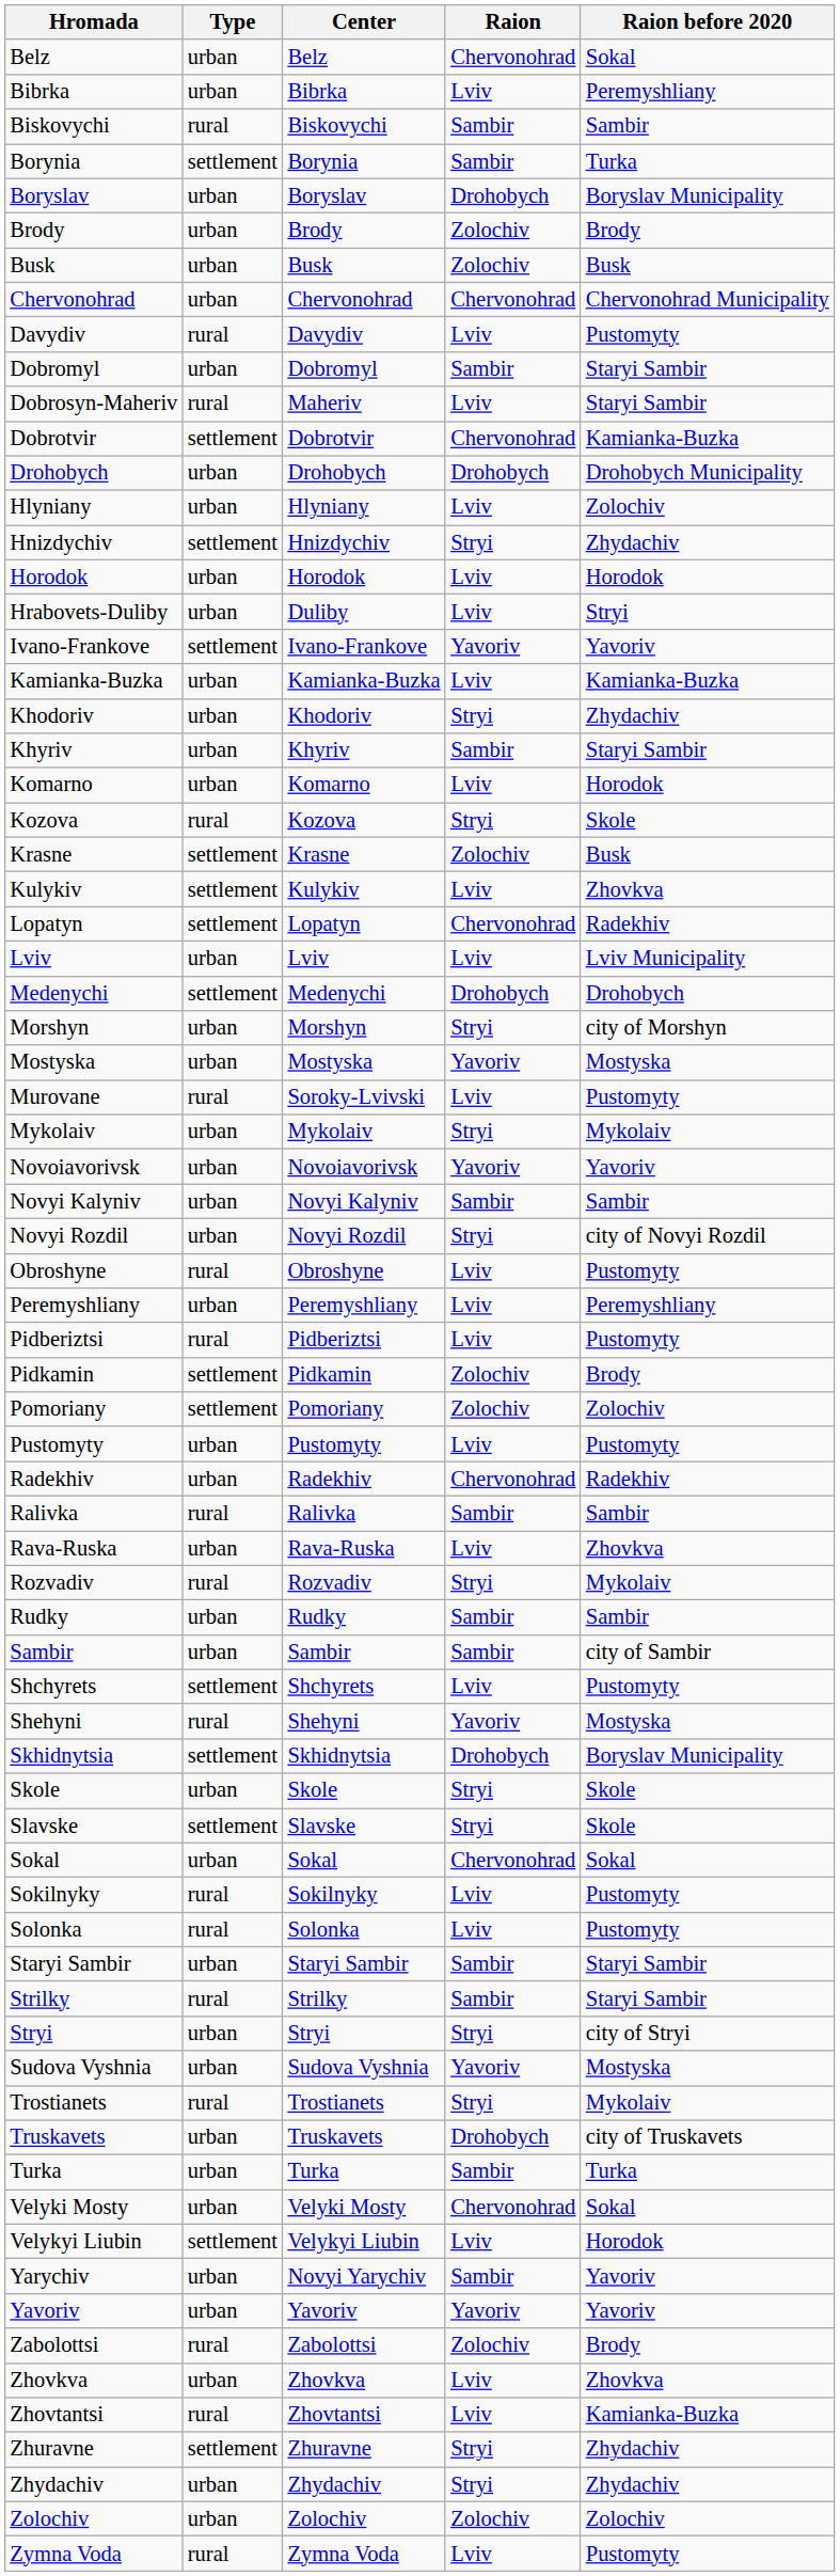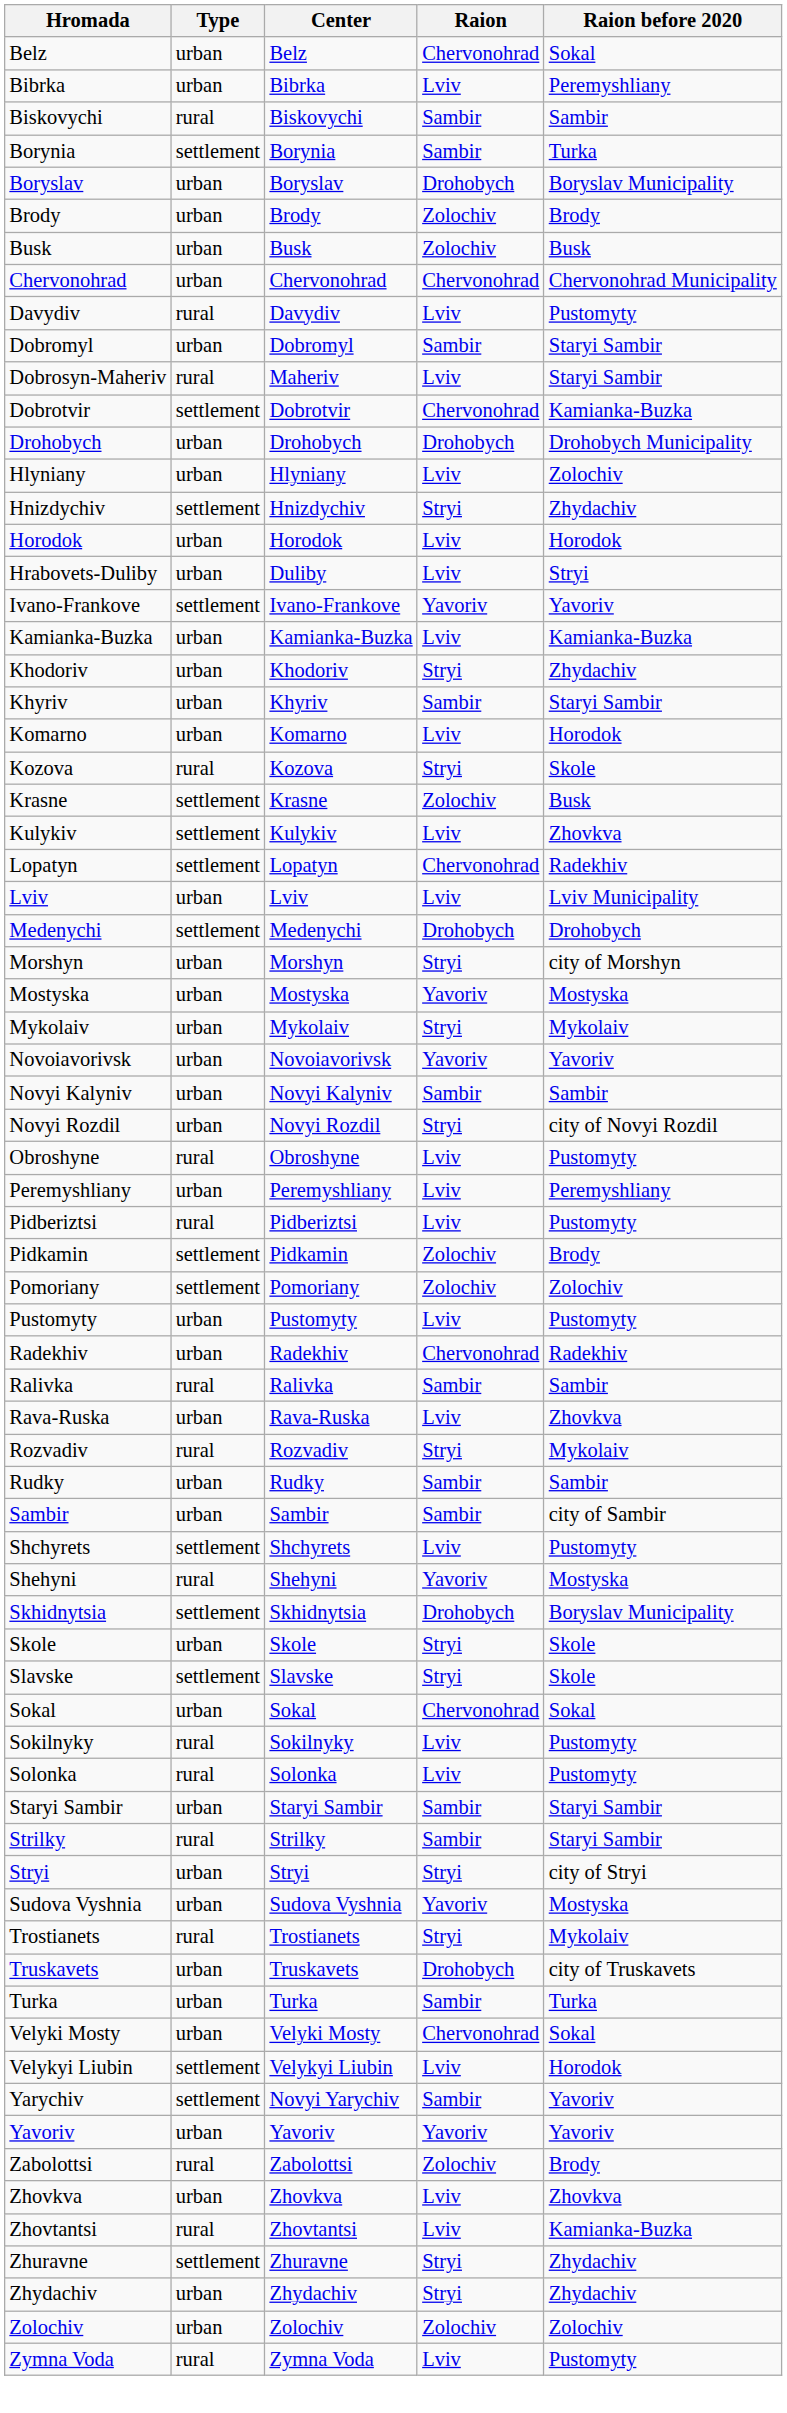 <table class='wikitable sortable'>
 <tr>
 <th>Hromada</th>
 <th>Type</th>
 <th>Center</th>
 <th>Raion</th>
 <th>Raion before 2020</th>
 </tr>
 <tr>
 <td>Belz</td>
 <td>urban</td>
 <td><a href='#'>Belz</a></td>
 <td><a href='#'>Chervonohrad</a></td>
 <td><a href='#'>Sokal</a></td>
 </tr>
 <tr>
 <td>Bibrka</td>
 <td>urban</td>
 <td><a href='#'>Bibrka</a></td>
 <td><a href='#'>Lviv</a></td>
 <td><a href='#'>Peremyshliany</a></td>
 </tr>
 <tr>
 <td>Biskovychi</td>
 <td>rural</td>
 <td><a href='#'>Biskovychi</a></td>
 <td><a href='#'>Sambir</a></td>
 <td><a href='#'>Sambir</a></td>
 </tr>
 <tr>
 <td>Borynia</td>
 <td>settlement</td>
 <td><a href='#'>Borynia</a></td>
 <td><a href='#'>Sambir</a></td>
 <td><a href='#'>Turka</a></td>
 </tr>
 <tr>
 <td><a href='#'>Boryslav</a></td>
 <td>urban</td>
 <td><a href='#'>Boryslav</a></td>
 <td><a href='#'>Drohobych</a></td>
 <td><a href='#'>Boryslav Municipality</a></td>
 </tr>
 <tr>
 <td>Brody</td>
 <td>urban</td>
 <td><a href='#'>Brody</a></td>
 <td><a href='#'>Zolochiv</a></td>
 <td><a href='#'>Brody</a></td>
 </tr>
 <tr>
 <td>Busk</td>
 <td>urban</td>
 <td><a href='#'>Busk</a></td>
 <td><a href='#'>Zolochiv</a></td>
 <td><a href='#'>Busk</a></td>
 </tr>
 <tr>
 <td><a href='#'>Chervonohrad</a></td>
 <td>urban</td>
 <td><a href='#'>Chervonohrad</a></td>
 <td><a href='#'>Chervonohrad</a></td>
 <td><a href='#'>Chervonohrad Municipality</a></td>
 </tr>
 <tr>
 <td>Davydiv</td>
 <td>rural</td>
 <td><a href='#'>Davydiv</a></td>
 <td><a href='#'>Lviv</a></td>
 <td><a href='#'>Pustomyty</a></td>
 </tr>
 <tr>
 <td>Dobromyl</td>
 <td>urban</td>
 <td><a href='#'>Dobromyl</a></td>
 <td><a href='#'>Sambir</a></td>
 <td><a href='#'>Staryi Sambir</a></td>
 </tr>
 <tr>
 <td>Dobrosyn-Maheriv</td>
 <td>rural</td>
 <td><a href='#'>Maheriv</a></td>
 <td><a href='#'>Lviv</a></td>
 <td><a href='#'>Staryi Sambir</a></td>
 </tr>
 <tr>
 <td>Dobrotvir</td>
 <td>settlement</td>
 <td><a href='#'>Dobrotvir</a></td>
 <td><a href='#'>Chervonohrad</a></td>
 <td><a href='#'>Kamianka-Buzka</a></td>
 </tr>
 <tr>
 <td><a href='#'>Drohobych</a></td>
 <td>urban</td>
 <td><a href='#'>Drohobych</a></td>
 <td><a href='#'>Drohobych</a></td>
 <td><a href='#'>Drohobych Municipality</a></td>
 </tr>
 <tr>
 <td>Hlyniany</td>
 <td>urban</td>
 <td><a href='#'>Hlyniany</a></td>
 <td><a href='#'>Lviv</a></td>
 <td><a href='#'>Zolochiv</a></td>
 </tr>
 <tr>
 <td>Hnizdychiv</td>
 <td>settlement</td>
 <td><a href='#'>Hnizdychiv</a></td>
 <td><a href='#'>Stryi</a></td>
 <td><a href='#'>Zhydachiv</a></td>
 </tr>
 <tr>
 <td><a href='#'>Horodok</a></td>
 <td>urban</td>
 <td><a href='#'>Horodok</a></td>
 <td><a href='#'>Lviv</a></td>
 <td><a href='#'>Horodok</a></td>
 </tr>
 <tr>
 <td>Hrabovets-Duliby</td>
 <td>urban</td>
 <td><a href='#'>Duliby</a></td>
 <td><a href='#'>Lviv</a></td>
 <td><a href='#'>Stryi</a></td>
 </tr>
 <tr>
 <td>Ivano-Frankove</td>
 <td>settlement</td>
 <td><a href='#'>Ivano-Frankove</a></td>
 <td><a href='#'>Yavoriv</a></td>
 <td><a href='#'>Yavoriv</a></td>
 </tr>
 <tr>
 <td>Kamianka-Buzka</td>
 <td>urban</td>
 <td><a href='#'>Kamianka-Buzka</a></td>
 <td><a href='#'>Lviv</a></td>
 <td><a href='#'>Kamianka-Buzka</a></td>
 </tr>
 <tr>
 <td>Khodoriv</td>
 <td>urban</td>
 <td><a href='#'>Khodoriv</a></td>
 <td><a href='#'>Stryi</a></td>
 <td><a href='#'>Zhydachiv</a></td>
 </tr>
 <tr>
 <td>Khyriv</td>
 <td>urban</td>
 <td><a href='#'>Khyriv</a></td>
 <td><a href='#'>Sambir</a></td>
 <td><a href='#'>Staryi Sambir</a></td>
 </tr>
 <tr>
 <td>Komarno</td>
 <td>urban</td>
 <td><a href='#'>Komarno</a></td>
 <td><a href='#'>Lviv</a></td>
 <td><a href='#'>Horodok</a></td>
 </tr>
 <tr>
 <td>Kozova</td>
 <td>rural</td>
 <td><a href='#'>Kozova</a></td>
 <td><a href='#'>Stryi</a></td>
 <td><a href='#'>Skole</a></td>
 </tr>
 <tr>
 <td>Krasne</td>
 <td>settlement</td>
 <td><a href='#'>Krasne</a></td>
 <td><a href='#'>Zolochiv</a></td>
 <td><a href='#'>Busk</a></td>
 </tr>
 <tr>
 <td>Kulykiv</td>
 <td>settlement</td>
 <td><a href='#'>Kulykiv</a></td>
 <td><a href='#'>Lviv</a></td>
 <td><a href='#'>Zhovkva</a></td>
 </tr>
 <tr>
 <td>Lopatyn</td>
 <td>settlement</td>
 <td><a href='#'>Lopatyn</a></td>
 <td><a href='#'>Chervonohrad</a></td>
 <td><a href='#'>Radekhiv</a></td>
 </tr>
 <tr>
 <td><a href='#'>Lviv</a></td>
 <td>urban</td>
 <td><a href='#'>Lviv</a></td>
 <td><a href='#'>Lviv</a></td>
 <td><a href='#'>Lviv Municipality</a></td>
 </tr>
 <tr>
 <td><a href='#'>Medenychi</a></td>
 <td>settlement</td>
 <td><a href='#'>Medenychi</a></td>
 <td><a href='#'>Drohobych</a></td>
 <td><a href='#'>Drohobych</a></td>
 </tr>
 <tr>
 <td>Morshyn</td>
 <td>urban</td>
 <td><a href='#'>Morshyn</a></td>
 <td><a href='#'>Stryi</a></td>
 <td>city of Morshyn</td>
 </tr>
 <tr>
 <td>Mostyska</td>
 <td>urban</td>
 <td><a href='#'>Mostyska</a></td>
 <td><a href='#'>Yavoriv</a></td>
 <td><a href='#'>Mostyska</a></td>
-</tr>
-<tr>
-<td>Murovane</td>
-<td>rural</td>
-<td><a href='#'>Soroky-Lvivski</a></td>
-<td><a href='#'>Lviv</a></td>
-<td><a href='#'>Pustomyty</a></td>
 </tr>
 <tr>
 <td>Mykolaiv</td>
 <td>urban</td>
 <td><a href='#'>Mykolaiv</a></td>
 <td><a href='#'>Stryi</a></td>
 <td><a href='#'>Mykolaiv</a></td>
 </tr>
 <tr>
 <td>Novoiavorivsk</td>
 <td>urban</td>
 <td><a href='#'>Novoiavorivsk</a></td>
 <td><a href='#'>Yavoriv</a></td>
 <td><a href='#'>Yavoriv</a></td>
 </tr>
 <tr>
 <td>Novyi Kalyniv</td>
 <td>urban</td>
 <td><a href='#'>Novyi Kalyniv</a></td>
 <td><a href='#'>Sambir</a></td>
 <td><a href='#'>Sambir</a></td>
 </tr>
 <tr>
 <td>Novyi Rozdil</td>
 <td>urban</td>
 <td><a href='#'>Novyi Rozdil</a></td>
 <td><a href='#'>Stryi</a></td>
 <td>city of Novyi Rozdil</td>
 </tr>
 <tr>
 <td>Obroshyne</td>
 <td>rural</td>
 <td><a href='#'>Obroshyne</a></td>
 <td><a href='#'>Lviv</a></td>
 <td><a href='#'>Pustomyty</a></td>
 </tr>
 <tr>
 <td>Peremyshliany</td>
 <td>urban</td>
 <td><a href='#'>Peremyshliany</a></td>
 <td><a href='#'>Lviv</a></td>
 <td><a href='#'>Peremyshliany</a></td>
 </tr>
 <tr>
 <td>Pidberiztsi</td>
 <td>rural</td>
 <td><a href='#'>Pidberiztsi</a></td>
 <td><a href='#'>Lviv</a></td>
 <td><a href='#'>Pustomyty</a></td>
 </tr>
 <tr>
 <td>Pidkamin</td>
 <td>settlement</td>
 <td><a href='#'>Pidkamin</a></td>
 <td><a href='#'>Zolochiv</a></td>
 <td><a href='#'>Brody</a></td>
 </tr>
 <tr>
 <td>Pomoriany</td>
 <td>settlement</td>
 <td><a href='#'>Pomoriany</a></td>
 <td><a href='#'>Zolochiv</a></td>
 <td><a href='#'>Zolochiv</a></td>
 </tr>
 <tr>
 <td>Pustomyty</td>
 <td>urban</td>
 <td><a href='#'>Pustomyty</a></td>
 <td><a href='#'>Lviv</a></td>
 <td><a href='#'>Pustomyty</a></td>
 </tr>
 <tr>
 <td>Radekhiv</td>
 <td>urban</td>
 <td><a href='#'>Radekhiv</a></td>
 <td><a href='#'>Chervonohrad</a></td>
 <td><a href='#'>Radekhiv</a></td>
 </tr>
 <tr>
 <td>Ralivka</td>
 <td>rural</td>
 <td><a href='#'>Ralivka</a></td>
 <td><a href='#'>Sambir</a></td>
 <td><a href='#'>Sambir</a></td>
 </tr>
 <tr>
 <td>Rava-Ruska</td>
 <td>urban</td>
 <td><a href='#'>Rava-Ruska</a></td>
 <td><a href='#'>Lviv</a></td>
 <td><a href='#'>Zhovkva</a></td>
 </tr>
 <tr>
 <td>Rozvadiv</td>
 <td>rural</td>
 <td><a href='#'>Rozvadiv</a></td>
 <td><a href='#'>Stryi</a></td>
 <td><a href='#'>Mykolaiv</a></td>
 </tr>
 <tr>
 <td>Rudky</td>
 <td>urban</td>
 <td><a href='#'>Rudky</a></td>
 <td><a href='#'>Sambir</a></td>
 <td><a href='#'>Sambir</a></td>
 </tr>
 <tr>
 <td><a href='#'>Sambir</a></td>
 <td>urban</td>
 <td><a href='#'>Sambir</a></td>
 <td><a href='#'>Sambir</a></td>
 <td>city of Sambir</td>
 </tr>
 <tr>
 <td>Shchyrets</td>
 <td>settlement</td>
 <td><a href='#'>Shchyrets</a></td>
 <td><a href='#'>Lviv</a></td>
 <td><a href='#'>Pustomyty</a></td>
 </tr>
 <tr>
 <td>Shehyni</td>
 <td>rural</td>
 <td><a href='#'>Shehyni</a></td>
 <td><a href='#'>Yavoriv</a></td>
 <td><a href='#'>Mostyska</a></td>
 </tr>
 <tr>
 <td><a href='#'>Skhidnytsia</a></td>
 <td>settlement</td>
 <td><a href='#'>Skhidnytsia</a></td>
 <td><a href='#'>Drohobych</a></td>
 <td><a href='#'>Boryslav Municipality</a></td>
 </tr>
 <tr>
 <td>Skole</td>
 <td>urban</td>
 <td><a href='#'>Skole</a></td>
 <td><a href='#'>Stryi</a></td>
 <td><a href='#'>Skole</a></td>
 </tr>
 <tr>
 <td>Slavske</td>
 <td>settlement</td>
 <td><a href='#'>Slavske</a></td>
 <td><a href='#'>Stryi</a></td>
 <td><a href='#'>Skole</a></td>
 </tr>
 <tr>
 <td>Sokal</td>
 <td>urban</td>
 <td><a href='#'>Sokal</a></td>
 <td><a href='#'>Chervonohrad</a></td>
 <td><a href='#'>Sokal</a></td>
 </tr>
 <tr>
 <td>Sokilnyky</td>
 <td>rural</td>
 <td><a href='#'>Sokilnyky</a></td>
 <td><a href='#'>Lviv</a></td>
 <td><a href='#'>Pustomyty</a></td>
 </tr>
 <tr>
 <td>Solonka</td>
 <td>rural</td>
 <td><a href='#'>Solonka</a></td>
 <td><a href='#'>Lviv</a></td>
 <td><a href='#'>Pustomyty</a></td>
 </tr>
 <tr>
 <td>Staryi Sambir</td>
 <td>urban</td>
 <td><a href='#'>Staryi Sambir</a></td>
 <td><a href='#'>Sambir</a></td>
 <td><a href='#'>Staryi Sambir</a></td>
 </tr>
 <tr>
 <td><a href='#'>Strilky</a></td>
 <td>rural</td>
 <td><a href='#'>Strilky</a></td>
 <td><a href='#'>Sambir</a></td>
 <td><a href='#'>Staryi Sambir</a></td>
 </tr>
 <tr>
 <td><a href='#'>Stryi</a></td>
 <td>urban</td>
 <td><a href='#'>Stryi</a></td>
 <td><a href='#'>Stryi</a></td>
 <td>city of Stryi</td>
 </tr>
 <tr>
 <td>Sudova Vyshnia</td>
 <td>urban</td>
 <td><a href='#'>Sudova Vyshnia</a></td>
 <td><a href='#'>Yavoriv</a></td>
 <td><a href='#'>Mostyska</a></td>
 </tr>
 <tr>
 <td>Trostianets</td>
 <td>rural</td>
 <td><a href='#'>Trostianets</a></td>
 <td><a href='#'>Stryi</a></td>
 <td><a href='#'>Mykolaiv</a></td>
 </tr>
 <tr>
 <td><a href='#'>Truskavets</a></td>
 <td>urban</td>
 <td><a href='#'>Truskavets</a></td>
 <td><a href='#'>Drohobych</a></td>
 <td>city of Truskavets</td>
 </tr>
 <tr>
 <td>Turka</td>
 <td>urban</td>
 <td><a href='#'>Turka</a></td>
 <td><a href='#'>Sambir</a></td>
 <td><a href='#'>Turka</a></td>
 </tr>
 <tr>
 <td>Velyki Mosty</td>
 <td>urban</td>
 <td><a href='#'>Velyki Mosty</a></td>
 <td><a href='#'>Chervonohrad</a></td>
 <td><a href='#'>Sokal</a></td>
 </tr>
 <tr>
 <td>Velykyi Liubin</td>
 <td>settlement</td>
 <td><a href='#'>Velykyi Liubin</a></td>
 <td><a href='#'>Lviv</a></td>
 <td><a href='#'>Horodok</a></td>
 </tr>
 <tr>
 <td>Yarychiv</td>
-<td>urban</td>
+<td>settlement</td>
 <td><a href='#'>Novyi Yarychiv</a></td>
 <td><a href='#'>Sambir</a></td>
 <td><a href='#'>Yavoriv</a></td>
 </tr>
 <tr>
 <td><a href='#'>Yavoriv</a></td>
 <td>urban</td>
 <td><a href='#'>Yavoriv</a></td>
 <td><a href='#'>Yavoriv</a></td>
 <td><a href='#'>Yavoriv</a></td>
 </tr>
 <tr>
 <td>Zabolottsi</td>
 <td>rural</td>
 <td><a href='#'>Zabolottsi</a></td>
 <td><a href='#'>Zolochiv</a></td>
 <td><a href='#'>Brody</a></td>
 </tr>
 <tr>
 <td>Zhovkva</td>
 <td>urban</td>
 <td><a href='#'>Zhovkva</a></td>
 <td><a href='#'>Lviv</a></td>
 <td><a href='#'>Zhovkva</a></td>
 </tr>
 <tr>
 <td>Zhovtantsi</td>
 <td>rural</td>
 <td><a href='#'>Zhovtantsi</a></td>
 <td><a href='#'>Lviv</a></td>
 <td><a href='#'>Kamianka-Buzka</a></td>
 </tr>
 <tr>
 <td>Zhuravne</td>
 <td>settlement</td>
 <td><a href='#'>Zhuravne</a></td>
 <td><a href='#'>Stryi</a></td>
 <td><a href='#'>Zhydachiv</a></td>
 </tr>
 <tr>
 <td>Zhydachiv</td>
 <td>urban</td>
 <td><a href='#'>Zhydachiv</a></td>
 <td><a href='#'>Stryi</a></td>
 <td><a href='#'>Zhydachiv</a></td>
 </tr>
 <tr>
 <td><a href='#'>Zolochiv</a></td>
 <td>urban</td>
 <td><a href='#'>Zolochiv</a></td>
 <td><a href='#'>Zolochiv</a></td>
 <td><a href='#'>Zolochiv</a></td>
 </tr>
 <tr>
 <td><a href='#'>Zymna Voda</a></td>
 <td>rural</td>
 <td><a href='#'>Zymna Voda</a></td>
 <td><a href='#'>Lviv</a></td>
 <td><a href='#'>Pustomyty</a></td>
 </tr>
 </table>
